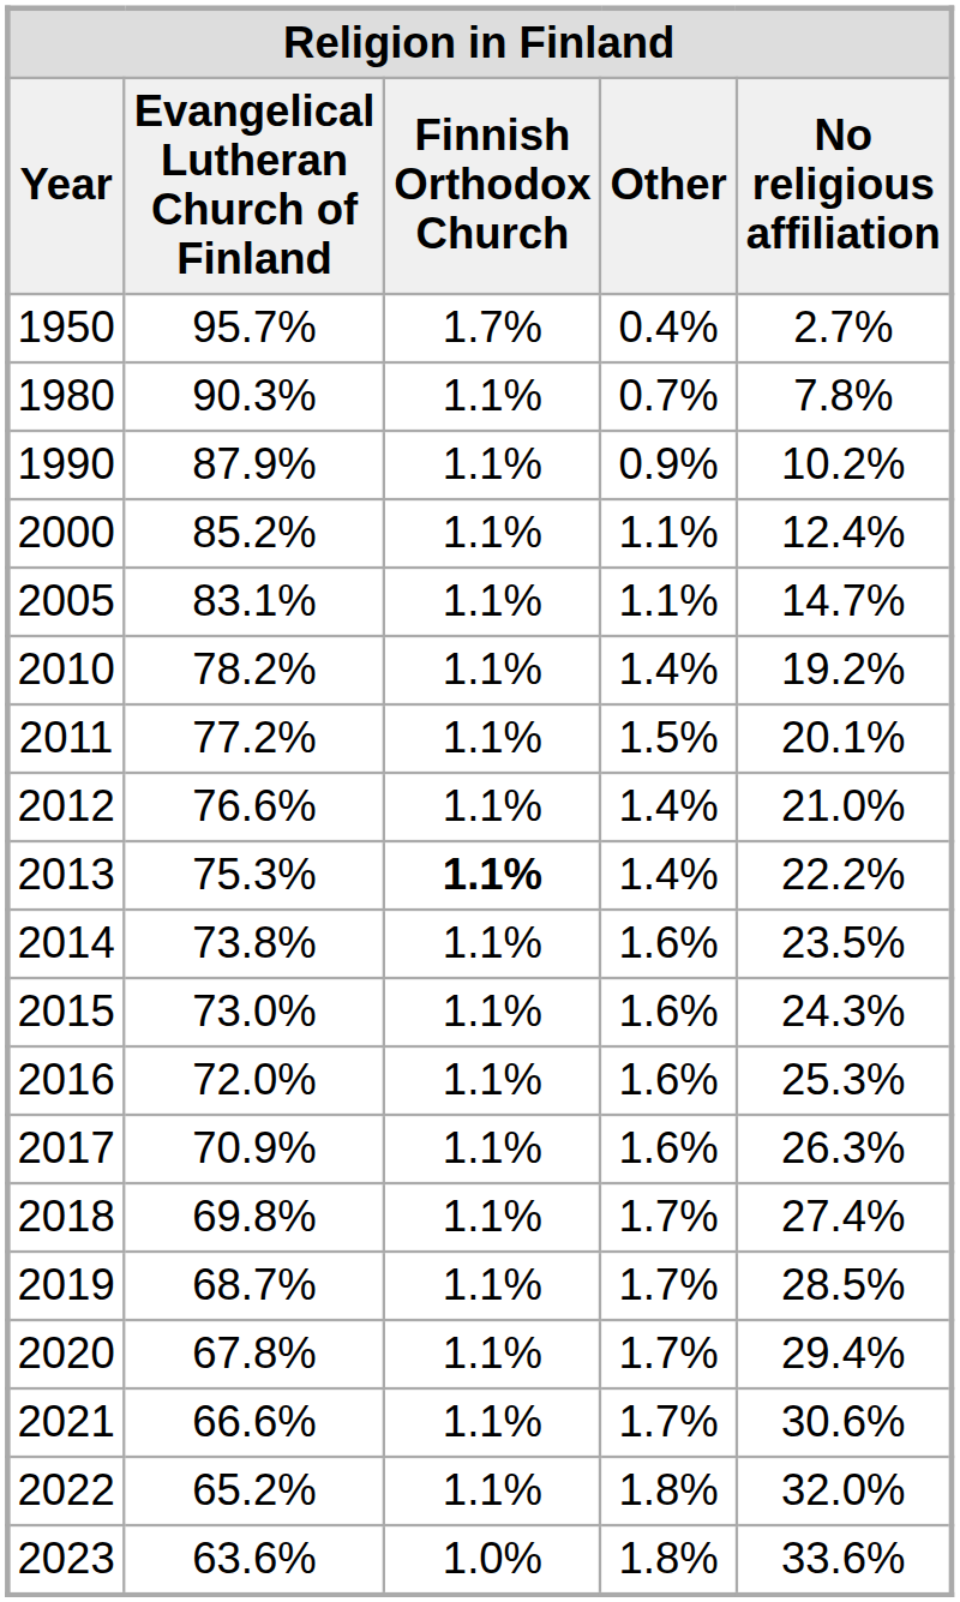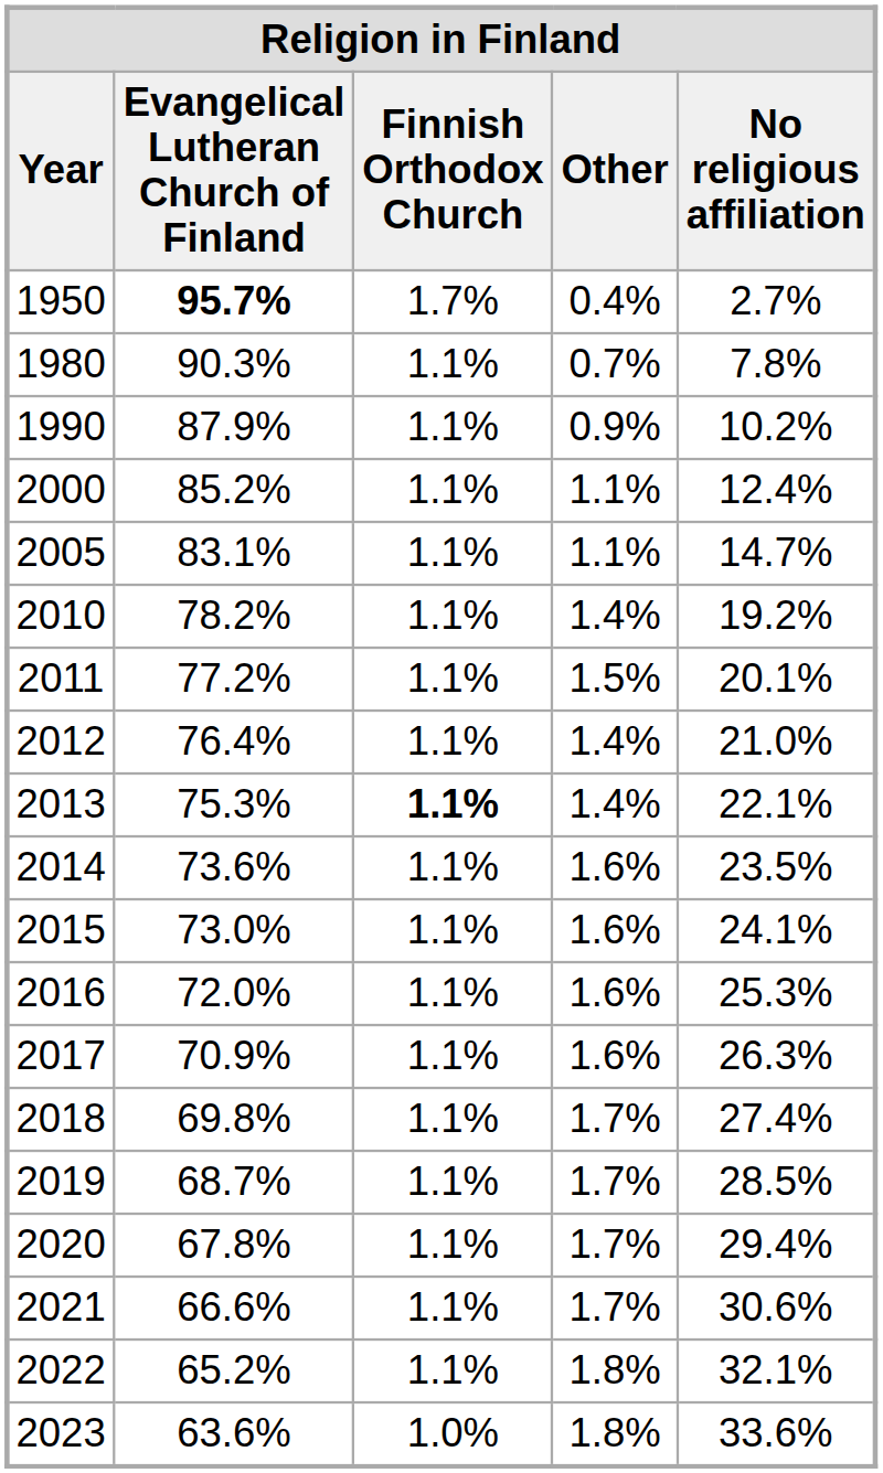 <table cellpadding="3" cellspacing="0" width=300 align="right" rules="all" style="margin: 1em; background: #ffffff; border: 2px solid #aaa; font-size: 100%;">
 <tr bgcolor=#DDDDDD>
 <td colspan=12 align="center"><strong>Religion in Finland </strong></td>
 </tr>
 <tr bgcolor=#f0f0f0 align="center">
 <th>Year</th>
 <th>Evangelical Lutheran Church of Finland</th>
 <th>Finnish Orthodox Church</th>
 <th>Other</th>
 <th>No religious affiliation</th>
 </tr>
 <tr align="center">
 <td>1950</td>
-<td>95.7%</td>
+<td><strong>95.7%</strong></td>
 <td>1.7%</td>
 <td>0.4%</td>
 <td>2.7%</td>
 </tr>
 <tr align="center">
 <td>1980</td>
 <td>90.3%</td>
 <td>1.1%</td>
 <td>0.7%</td>
 <td>7.8%</td>
 </tr>
 <tr align="center">
 <td>1990</td>
 <td>87.9%</td>
 <td>1.1%</td>
 <td>0.9%</td>
 <td>10.2%</td>
 </tr>
 <tr align="center">
 <td>2000</td>
 <td>85.2%</td>
 <td>1.1%</td>
 <td>1.1%</td>
 <td>12.4%</td>
 </tr>
 <tr align="center">
 <td>2005</td>
 <td>83.1%</td>
 <td>1.1%</td>
 <td>1.1%</td>
 <td>14.7%</td>
 </tr>
 <tr align="center">
 <td>2010</td>
 <td>78.2%</td>
 <td>1.1%</td>
 <td>1.4%</td>
 <td>19.2%</td>
 </tr>
 <tr align="center">
 <td>2011</td>
 <td>77.2%</td>
 <td>1.1%</td>
 <td>1.5%</td>
 <td>20.1%</td>
 </tr>
 <tr align="center">
 <td>2012</td>
-<td>76.6%</td>
+<td>76.4%</td>
 <td>1.1%</td>
 <td>1.4%</td>
 <td>21.0%</td>
 </tr>
 <tr align="center">
 <td>2013</td>
 <td>75.3%</td>
 <td><strong>1.1%</strong></td>
 <td>1.4%</td>
-<td>22.2%</td>
+<td>22.1%</td>
 </tr>
 <tr align="center">
 <td>2014</td>
-<td>73.8%</td>
+<td>73.6%</td>
 <td>1.1%</td>
 <td>1.6%</td>
 <td>23.5%</td>
 </tr>
 <tr align="center">
 <td>2015</td>
 <td>73.0%</td>
 <td>1.1%</td>
 <td>1.6%</td>
-<td>24.3%</td>
+<td>24.1%</td>
 </tr>
 <tr align="center">
 <td>2016</td>
 <td>72.0%</td>
 <td>1.1%</td>
 <td>1.6%</td>
 <td>25.3%</td>
 </tr>
 <tr align="center">
 <td>2017</td>
 <td>70.9%</td>
 <td>1.1%</td>
 <td>1.6%</td>
 <td>26.3%</td>
 </tr>
 <tr align="center">
 <td>2018</td>
 <td>69.8%</td>
 <td>1.1%</td>
 <td>1.7%</td>
 <td>27.4%</td>
 </tr>
 <tr align="center">
 <td>2019</td>
 <td>68.7%</td>
 <td>1.1%</td>
 <td>1.7%</td>
 <td>28.5%</td>
 </tr>
 <tr align="center">
 <td>2020</td>
 <td>67.8%</td>
 <td>1.1%</td>
 <td>1.7%</td>
 <td>29.4%</td>
 </tr>
 <tr align="center">
 <td>2021</td>
 <td>66.6%</td>
 <td>1.1%</td>
 <td>1.7%</td>
 <td>30.6%</td>
 </tr>
 <tr align="center">
 <td>2022</td>
 <td>65.2%</td>
 <td>1.1%</td>
 <td>1.8%</td>
-<td>32.0%</td>
+<td>32.1%</td>
 </tr>
 <tr align="center">
 <td>2023</td>
 <td>63.6%</td>
 <td>1.0%</td>
 <td>1.8%</td>
 <td>33.6%</td>
 </tr>
 </table>
